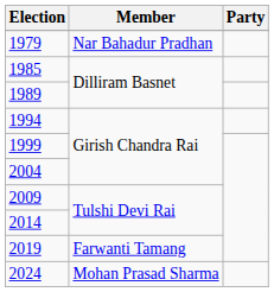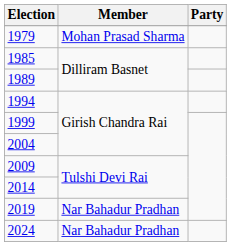 <table class="wikitable sortable">
 <tr>
 <th>Election</th>
 <th>Member</th>
 <th colspan=2>Party</th>
 </tr>
 <tr>
 </tr>
 <tr>
 <td><a href='#'>1979</a></td>
-<td><a href='#'>Nar Bahadur Pradhan</a></td>
+<td><a href='#'>Mohan Prasad Sharma</a></td>
 <td></td>
 </tr>
 <tr>
 <td><a href='#'>1985</a></td>
 <td rowspan=2>Dilliram Basnet</td>
 <td></td>
 </tr>
 <tr>
 <td><a href='#'>1989</a></td>
 </tr>
 <tr>
 <td><a href='#'>1994</a></td>
 <td rowspan=3>Girish Chandra Rai</td>
 <td></td>
 </tr>
 <tr>
 <td><a href='#'>1999</a></td>
 </tr>
 <tr>
 <td><a href='#'>2004</a></td>
 </tr>
 <tr>
 <td><a href='#'>2009</a></td>
 <td rowspan=2><a href='#'>Tulshi Devi Rai</a></td>
 </tr>
 <tr>
 <td><a href='#'>2014</a></td>
 </tr>
 <tr>
 <td><a href='#'>2019</a></td>
-<td><a href='#'>Farwanti Tamang</a></td>
+<td><a href='#'>Nar Bahadur Pradhan</a></td>
 </tr>
 <tr>
 <td><a href='#'>2024</a></td>
-<td><a href='#'>Mohan Prasad Sharma</a></td>
+<td><a href='#'>Nar Bahadur Pradhan</a></td>
 <td></td>
 </tr>
 </table>
